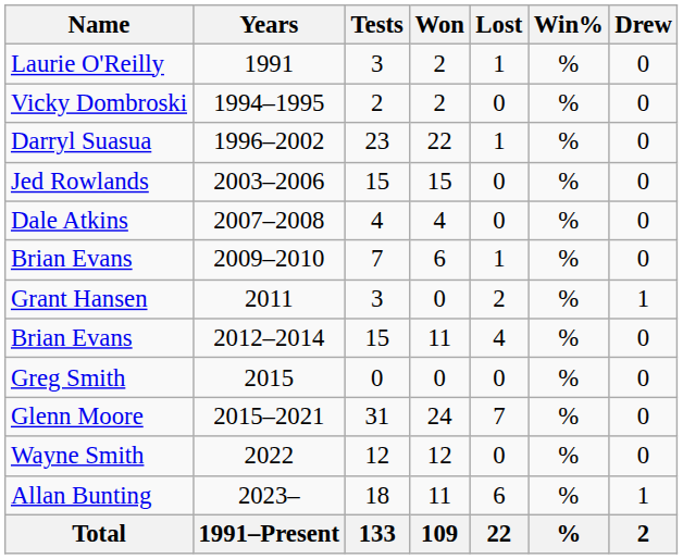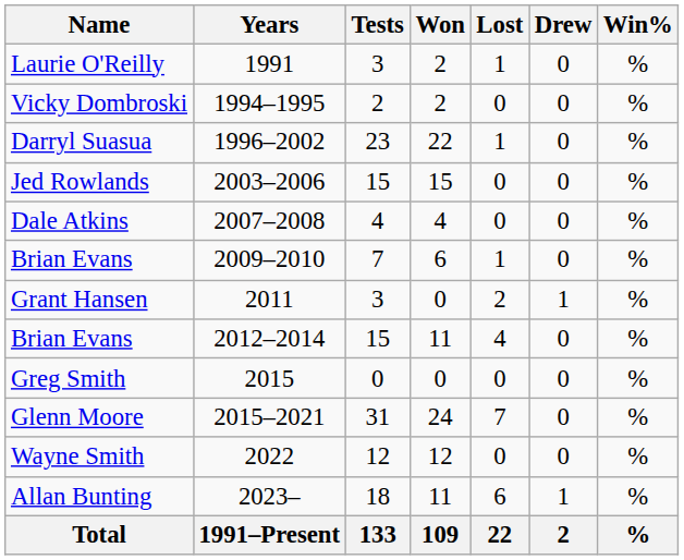 <table class="sortable wikitable" style="text-align: center;">
 <tr>
 <th>Name</th>
 <th>Years</th>
 <th>Tests</th>
 <th>Won</th>
 <th>Lost</th>
+<th>Drew</th>
 <th>Win%</th>
-<th>Drew</th>
 </tr>
 <tr>
 <td align="left"><a href='#'>Laurie O'Reilly</a></td>
 <td>1991</td>
 <td>3</td>
 <td>2</td>
 <td>1</td>
+<td>0</td>
 <td>%</td>
-<td>0</td>
 </tr>
 <tr>
 <td align="left"><a href='#'>Vicky Dombroski</a></td>
 <td>1994–1995</td>
 <td>2</td>
 <td>2</td>
 <td>0</td>
+<td>0</td>
 <td>%</td>
-<td>0</td>
 </tr>
 <tr>
 <td align="left"><a href='#'>Darryl Suasua</a></td>
 <td>1996–2002</td>
 <td>23</td>
 <td>22</td>
 <td>1</td>
+<td>0</td>
 <td>%</td>
-<td>0</td>
 </tr>
 <tr>
 <td align="left"><a href='#'>Jed Rowlands</a></td>
 <td>2003–2006</td>
 <td>15</td>
 <td>15</td>
 <td>0</td>
+<td>0</td>
 <td>%</td>
-<td>0</td>
 </tr>
 <tr>
 <td align="left"><a href='#'>Dale Atkins</a></td>
 <td>2007–2008</td>
 <td>4</td>
 <td>4</td>
 <td>0</td>
+<td>0</td>
 <td>%</td>
-<td>0</td>
 </tr>
 <tr>
 <td align="left"><a href='#'>Brian Evans</a> </td>
 <td>2009–2010</td>
 <td>7</td>
 <td>6</td>
 <td>1</td>
+<td>0</td>
 <td>%</td>
-<td>0</td>
 </tr>
 <tr>
 <td align="left"><a href='#'>Grant Hansen</a></td>
 <td>2011</td>
 <td>3</td>
 <td>0</td>
 <td>2</td>
+<td>1</td>
 <td>%</td>
-<td>1</td>
 </tr>
 <tr>
 <td align="left"><a href='#'>Brian Evans</a></td>
 <td>2012–2014</td>
 <td>15</td>
 <td>11</td>
 <td>4</td>
+<td>0</td>
 <td>%</td>
-<td>0</td>
 </tr>
 <tr>
 <td align="left"><a href='#'>Greg Smith</a> </td>
 <td>2015</td>
 <td>0</td>
 <td>0</td>
 <td>0</td>
+<td>0</td>
 <td>%</td>
-<td>0</td>
 </tr>
 <tr>
 <td align="left"><a href='#'>Glenn Moore</a></td>
 <td>2015–2021</td>
 <td>31</td>
 <td>24</td>
 <td>7</td>
+<td>0</td>
 <td>%</td>
-<td>0</td>
 </tr>
 <tr>
 <td align="left"><a href='#'>Wayne Smith</a></td>
 <td>2022</td>
 <td>12</td>
 <td>12</td>
 <td>0</td>
+<td>0</td>
 <td>%</td>
-<td>0</td>
 </tr>
 <tr>
 <td align="left"><a href='#'>Allan Bunting</a></td>
 <td>2023–</td>
 <td>18</td>
 <td>11</td>
 <td>6</td>
+<td>1</td>
 <td>%</td>
-<td>1</td>
 </tr>
 <tr>
 <th>Total</th>
 <th>1991–Present</th>
 <th>133</th>
 <th>109</th>
 <th>22</th>
+<th>2</th>
 <th>%</th>
-<th>2</th>
 </tr>
 </table>
